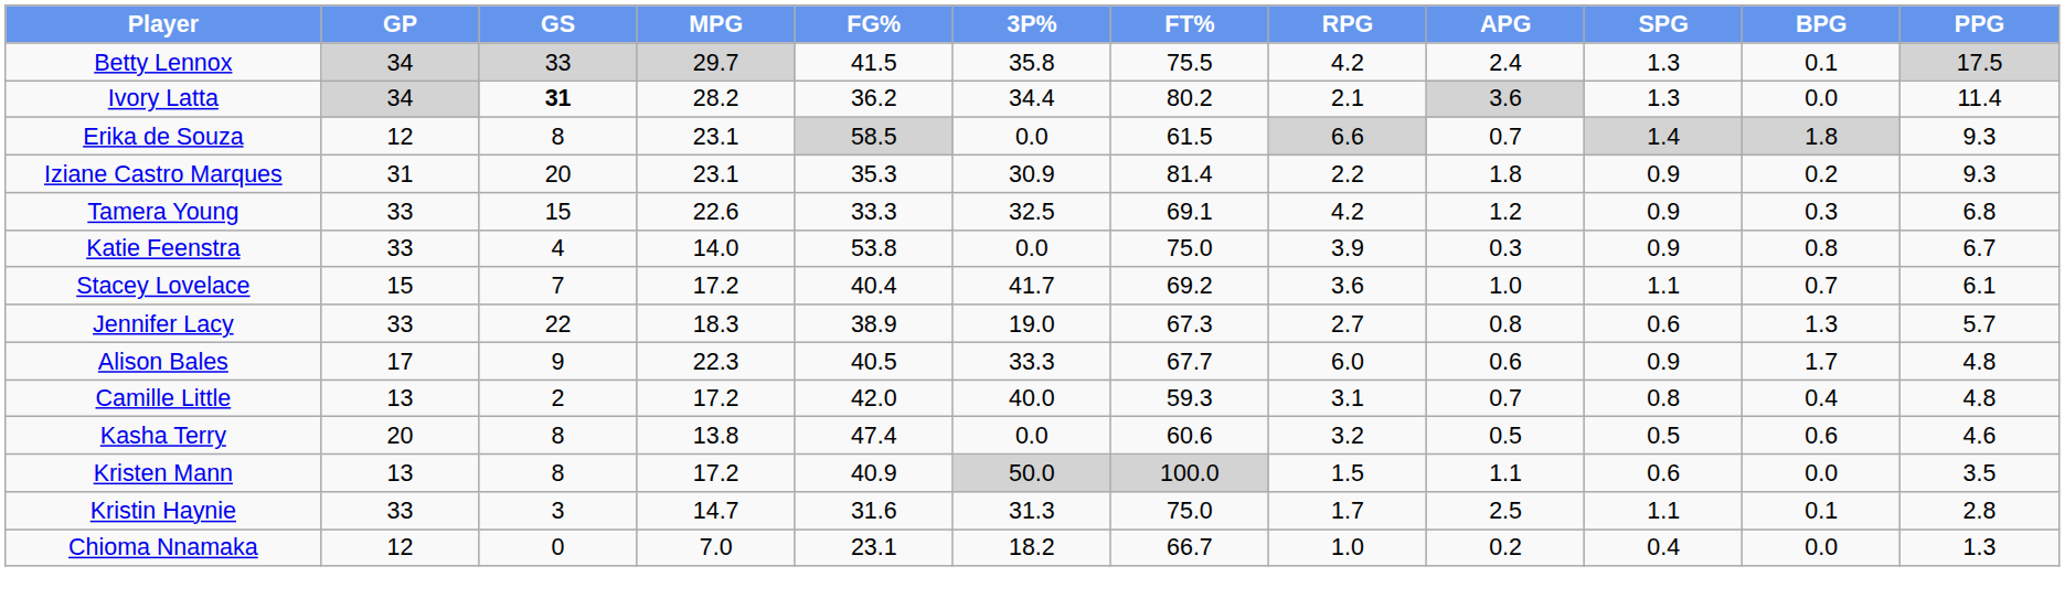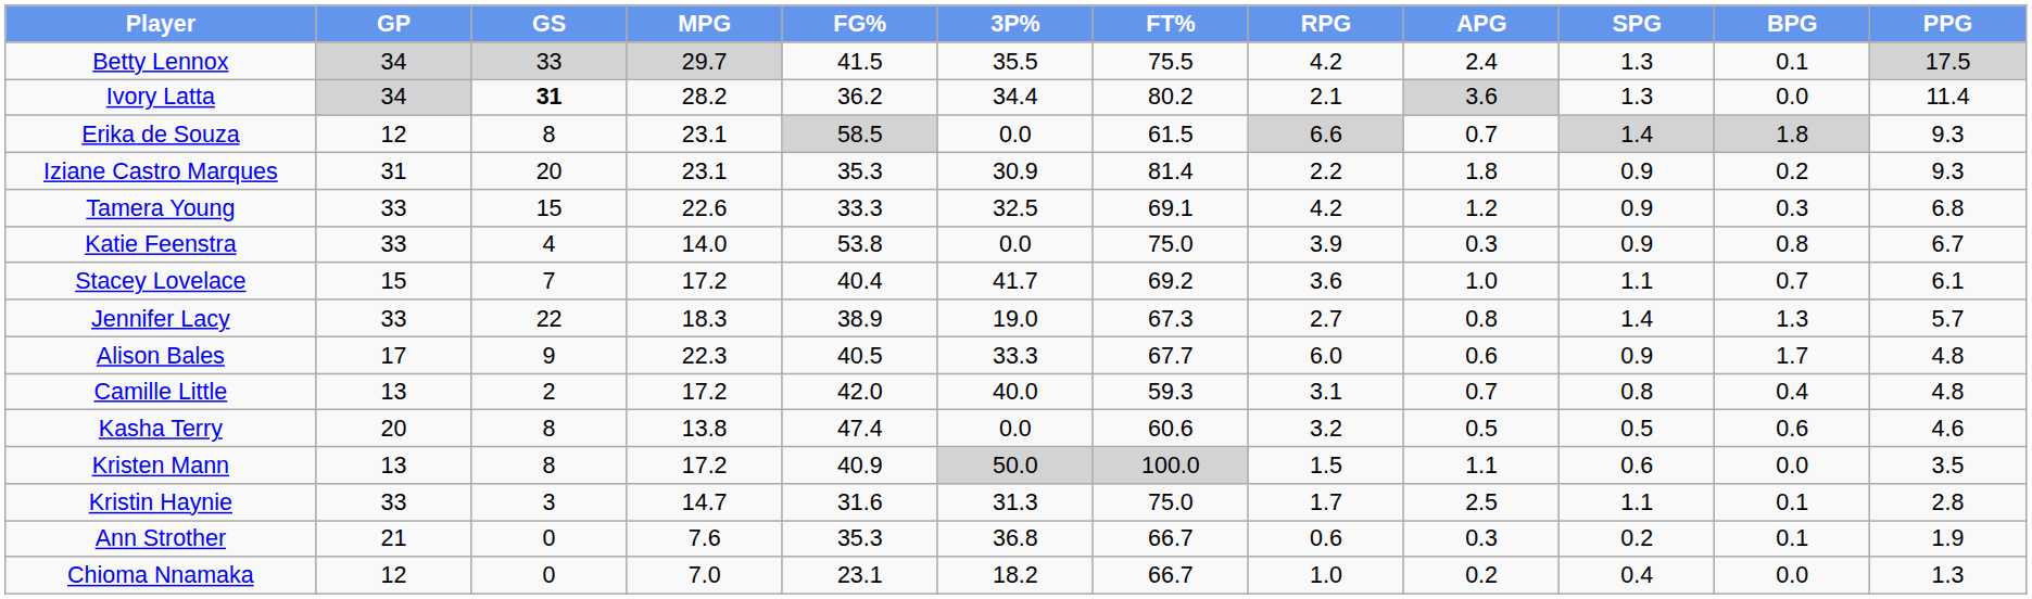 <table class="wikitable sortable" style="font-size:90%; text-align:center;">
 <tr>
 <th style="background:#6495ED;color:white" width="10%">Player</th>
 <th style="background:#6495ED;color:white" width="5%">GP</th>
 <th style="background:#6495ED;color:white" width="5%">GS</th>
 <th style="background:#6495ED;color:white" width="5%">MPG</th>
 <th style="background:#6495ED;color:white" width="5%">FG%</th>
 <th style="background:#6495ED;color:white" width="5%">3P%</th>
 <th style="background:#6495ED;color:white" width="5%">FT%</th>
 <th style="background:#6495ED;color:white" width="5%">RPG</th>
 <th style="background:#6495ED;color:white" width="5%">APG</th>
 <th style="background:#6495ED;color:white" width="5%">SPG</th>
 <th style="background:#6495ED;color:white" width="5%">BPG</th>
 <th style="background:#6495ED;color:white" width="5%">PPG</th>
 </tr>
 <tr>
 <td><a href='#'>Betty Lennox</a></td>
 <td style="background:#D3D3D3;">34</td>
 <td style="background:#D3D3D3;">33</td>
 <td style="background:#D3D3D3;">29.7</td>
 <td>41.5</td>
-<td>35.8</td>
+<td>35.5</td>
 <td>75.5</td>
 <td>4.2</td>
 <td>2.4</td>
 <td>1.3</td>
 <td>0.1</td>
 <td style="background:#D3D3D3;">17.5</td>
 </tr>
 <tr>
 <td><a href='#'>Ivory Latta</a></td>
 <td style="background:#D3D3D3;">34</td>
 <td><strong>31</strong></td>
 <td>28.2</td>
 <td>36.2</td>
 <td>34.4</td>
 <td>80.2</td>
 <td>2.1</td>
 <td style="background:#D3D3D3;">3.6</td>
 <td>1.3</td>
 <td>0.0</td>
 <td>11.4</td>
 </tr>
 <tr>
 <td><a href='#'>Erika de Souza</a></td>
 <td>12</td>
 <td>8</td>
 <td>23.1</td>
 <td style="background:#D3D3D3;">58.5</td>
 <td>0.0</td>
 <td>61.5</td>
 <td style="background:#D3D3D3;">6.6</td>
 <td>0.7</td>
 <td style="background:#D3D3D3;">1.4</td>
 <td style="background:#D3D3D3;">1.8</td>
 <td>9.3</td>
 </tr>
 <tr>
 <td><a href='#'>Iziane Castro Marques</a></td>
 <td>31</td>
 <td>20</td>
 <td>23.1</td>
 <td>35.3</td>
 <td>30.9</td>
 <td>81.4</td>
 <td>2.2</td>
 <td>1.8</td>
 <td>0.9</td>
 <td>0.2</td>
 <td>9.3</td>
 </tr>
 <tr>
 <td><a href='#'>Tamera Young</a></td>
 <td>33</td>
 <td>15</td>
 <td>22.6</td>
 <td>33.3</td>
 <td>32.5</td>
 <td>69.1</td>
 <td>4.2</td>
 <td>1.2</td>
 <td>0.9</td>
 <td>0.3</td>
 <td>6.8</td>
 </tr>
 <tr>
 <td><a href='#'>Katie Feenstra</a></td>
 <td>33</td>
 <td>4</td>
 <td>14.0</td>
 <td>53.8</td>
 <td>0.0</td>
 <td>75.0</td>
 <td>3.9</td>
 <td>0.3</td>
 <td>0.9</td>
 <td>0.8</td>
 <td>6.7</td>
 </tr>
 <tr>
 <td><a href='#'>Stacey Lovelace</a></td>
 <td>15</td>
 <td>7</td>
 <td>17.2</td>
 <td>40.4</td>
 <td>41.7</td>
 <td>69.2</td>
 <td>3.6</td>
 <td>1.0</td>
 <td>1.1</td>
 <td>0.7</td>
 <td>6.1</td>
 </tr>
 <tr>
 <td><a href='#'>Jennifer Lacy</a></td>
 <td>33</td>
 <td>22</td>
 <td>18.3</td>
 <td>38.9</td>
 <td>19.0</td>
 <td>67.3</td>
 <td>2.7</td>
 <td>0.8</td>
-<td>0.6</td>
+<td>1.4</td>
 <td>1.3</td>
 <td>5.7</td>
 </tr>
 <tr>
 <td><a href='#'>Alison Bales</a></td>
 <td>17</td>
 <td>9</td>
 <td>22.3</td>
 <td>40.5</td>
 <td>33.3</td>
 <td>67.7</td>
 <td>6.0</td>
 <td>0.6</td>
 <td>0.9</td>
 <td>1.7</td>
 <td>4.8</td>
 </tr>
 <tr>
 <td><a href='#'>Camille Little</a></td>
 <td>13</td>
 <td>2</td>
 <td>17.2</td>
 <td>42.0</td>
 <td>40.0</td>
 <td>59.3</td>
 <td>3.1</td>
 <td>0.7</td>
 <td>0.8</td>
 <td>0.4</td>
 <td>4.8</td>
 </tr>
 <tr>
 <td><a href='#'>Kasha Terry</a></td>
 <td>20</td>
 <td>8</td>
 <td>13.8</td>
 <td>47.4</td>
 <td>0.0</td>
 <td>60.6</td>
 <td>3.2</td>
 <td>0.5</td>
 <td>0.5</td>
 <td>0.6</td>
 <td>4.6</td>
 </tr>
 <tr>
 <td><a href='#'>Kristen Mann</a></td>
 <td>13</td>
 <td>8</td>
 <td>17.2</td>
 <td>40.9</td>
 <td style="background:#D3D3D3;">50.0</td>
 <td style="background:#D3D3D3;">100.0</td>
 <td>1.5</td>
 <td>1.1</td>
 <td>0.6</td>
 <td>0.0</td>
 <td>3.5</td>
 </tr>
 <tr>
 <td><a href='#'>Kristin Haynie</a></td>
 <td>33</td>
 <td>3</td>
 <td>14.7</td>
 <td>31.6</td>
 <td>31.3</td>
 <td>75.0</td>
 <td>1.7</td>
 <td>2.5</td>
 <td>1.1</td>
 <td>0.1</td>
 <td>2.8</td>
 </tr>
 <tr>
+<td><a href='#'>Ann Strother</a></td>
+<td>21</td>
+<td>0</td>
+<td>7.6</td>
+<td>35.3</td>
+<td>36.8</td>
+<td>66.7</td>
+<td>0.6</td>
+<td>0.3</td>
+<td>0.2</td>
+<td>0.1</td>
+<td>1.9</td>
+</tr>
+<tr>
 <td><a href='#'>Chioma Nnamaka</a></td>
 <td>12</td>
 <td>0</td>
 <td>7.0</td>
 <td>23.1</td>
 <td>18.2</td>
 <td>66.7</td>
 <td>1.0</td>
 <td>0.2</td>
 <td>0.4</td>
 <td>0.0</td>
 <td>1.3</td>
 </tr>
 </table>
